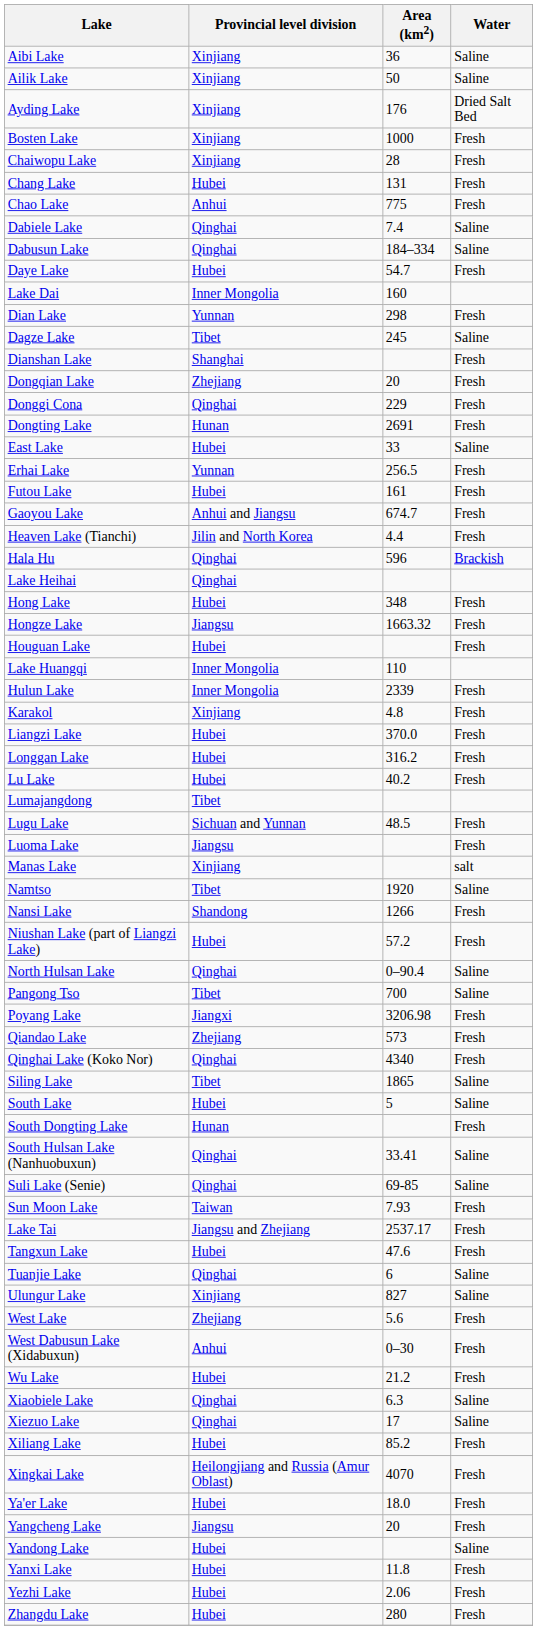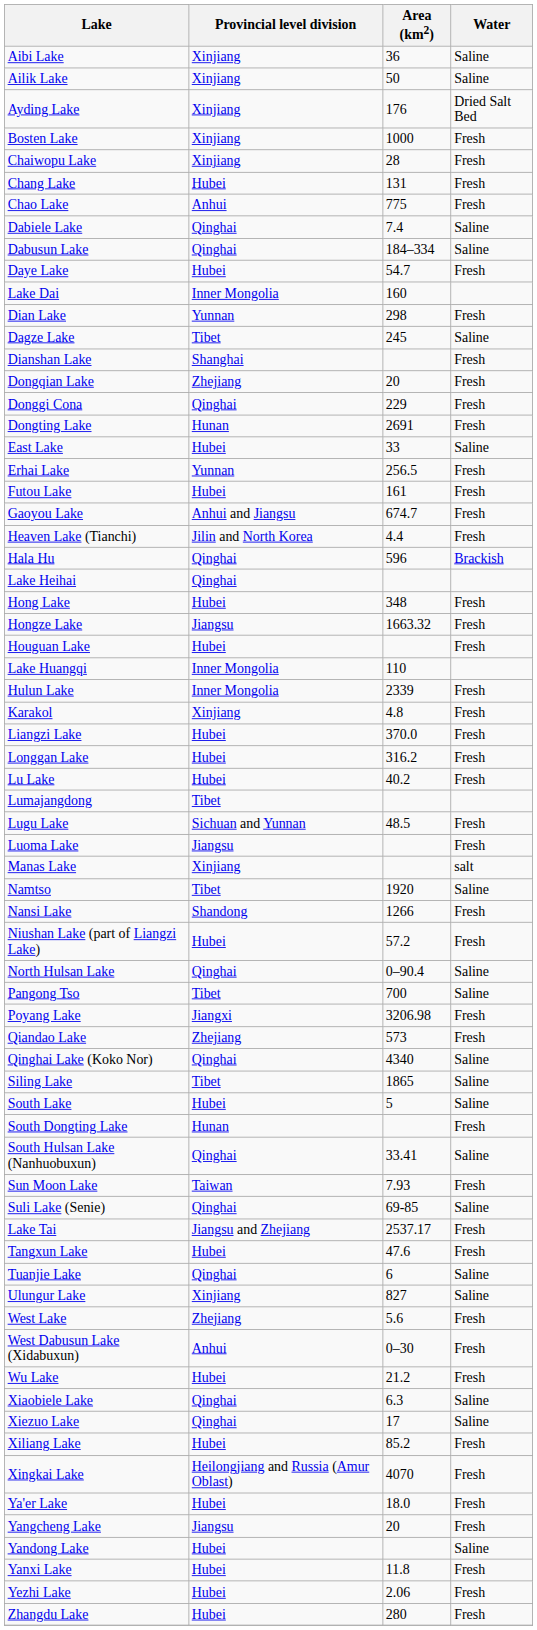 <table class="wikitable sortable">
 <tr>
 <th>Lake</th>
 <th>Provincial level division</th>
 <th>Area (km<sup>2</sup>)</th>
 <th>Water</th>
 </tr>
 <tr --->
 <td><a href='#'>Aibi Lake</a></td>
 <td><a href='#'>Xinjiang</a></td>
 <td>36</td>
 <td>Saline</td>
 </tr>
 <tr --->
 <td><a href='#'>Ailik Lake</a></td>
 <td><a href='#'>Xinjiang</a></td>
 <td>50</td>
 <td>Saline</td>
 </tr>
 <tr --->
 <td><a href='#'>Ayding Lake</a></td>
 <td><a href='#'>Xinjiang</a></td>
 <td>176</td>
 <td>Dried Salt Bed</td>
 </tr>
 <tr --->
 <td><a href='#'>Bosten Lake</a></td>
 <td><a href='#'>Xinjiang</a></td>
 <td>1000</td>
 <td>Fresh</td>
 </tr>
 <tr --->
 <td><a href='#'>Chaiwopu Lake</a></td>
 <td><a href='#'>Xinjiang</a></td>
 <td>28</td>
 <td>Fresh</td>
 </tr>
 <tr --->
 <td><a href='#'>Chang Lake</a></td>
 <td><a href='#'>Hubei</a></td>
 <td>131</td>
 <td>Fresh</td>
 </tr>
 <tr --->
 <td><a href='#'>Chao Lake</a></td>
 <td><a href='#'>Anhui</a></td>
 <td>775</td>
 <td>Fresh</td>
 </tr>
 <tr --->
 <td><a href='#'>Dabiele Lake</a></td>
 <td><a href='#'>Qinghai</a></td>
 <td>7.4</td>
 <td>Saline</td>
 </tr>
 <tr --->
 <td><a href='#'>Dabusun Lake</a></td>
 <td><a href='#'>Qinghai</a></td>
 <td>184–334</td>
 <td>Saline</td>
 </tr>
 <tr --->
 <td><a href='#'>Daye Lake</a></td>
 <td><a href='#'>Hubei</a></td>
 <td>54.7</td>
 <td>Fresh</td>
 </tr>
 <tr --->
 <td><a href='#'>Lake Dai</a></td>
 <td><a href='#'>Inner Mongolia</a></td>
 <td>160</td>
 <td></td>
 </tr>
 <tr --->
 <td><a href='#'>Dian Lake</a></td>
 <td><a href='#'>Yunnan</a></td>
 <td>298</td>
 <td>Fresh</td>
 </tr>
 <tr --->
 <td><a href='#'>Dagze Lake</a></td>
 <td><a href='#'>Tibet</a></td>
 <td>245</td>
 <td>Saline</td>
 </tr>
 <tr --->
 <td><a href='#'>Dianshan Lake</a></td>
 <td><a href='#'>Shanghai</a></td>
 <td></td>
 <td>Fresh</td>
 </tr>
 <tr --->
 <td><a href='#'>Dongqian Lake</a></td>
 <td><a href='#'>Zhejiang</a></td>
 <td>20</td>
 <td>Fresh</td>
 </tr>
 <tr>
 <td><a href='#'>Donggi Cona</a></td>
 <td><a href='#'>Qinghai</a></td>
 <td>229</td>
 <td>Fresh</td>
 </tr>
 <tr --->
 <td><a href='#'>Dongting Lake</a></td>
 <td><a href='#'>Hunan</a></td>
 <td>2691</td>
 <td>Fresh</td>
 </tr>
 <tr --->
 <td><a href='#'>East Lake</a></td>
 <td><a href='#'>Hubei</a></td>
 <td>33</td>
 <td>Saline</td>
 </tr>
 <tr --->
 <td><a href='#'>Erhai Lake</a></td>
 <td><a href='#'>Yunnan</a></td>
 <td>256.5</td>
 <td>Fresh</td>
 </tr>
 <tr --->
 <td><a href='#'>Futou Lake</a></td>
 <td><a href='#'>Hubei</a></td>
 <td>161</td>
 <td>Fresh</td>
 </tr>
 <tr --->
 <td><a href='#'>Gaoyou Lake</a></td>
 <td><a href='#'>Anhui</a> and <a href='#'>Jiangsu</a></td>
 <td>674.7</td>
 <td>Fresh</td>
 </tr>
 <tr --->
 <td><a href='#'>Heaven Lake</a> (Tianchi)</td>
 <td><a href='#'>Jilin</a> and <a href='#'>North Korea</a></td>
 <td>4.4</td>
 <td>Fresh</td>
 </tr>
 <tr>
 <td><a href='#'>Hala Hu</a></td>
 <td><a href='#'>Qinghai</a></td>
 <td>596</td>
 <td><a href='#'>Brackish</a></td>
 </tr>
 <tr --->
 <td><a href='#'>Lake Heihai</a></td>
 <td><a href='#'>Qinghai</a></td>
 <td></td>
 <td></td>
 </tr>
 <tr --->
 <td><a href='#'>Hong Lake</a></td>
 <td><a href='#'>Hubei</a></td>
 <td>348</td>
 <td>Fresh</td>
 </tr>
 <tr --->
 <td><a href='#'>Hongze Lake</a></td>
 <td><a href='#'>Jiangsu</a></td>
 <td>1663.32</td>
 <td>Fresh</td>
 </tr>
 <tr --->
 <td><a href='#'>Houguan Lake</a></td>
 <td><a href='#'>Hubei</a></td>
 <td></td>
 <td>Fresh</td>
 </tr>
 <tr --->
 <td><a href='#'>Lake Huangqi</a></td>
 <td><a href='#'>Inner Mongolia</a></td>
 <td>110</td>
 <td></td>
 </tr>
 <tr --->
 <td><a href='#'>Hulun Lake</a></td>
 <td><a href='#'>Inner Mongolia</a></td>
 <td>2339</td>
 <td>Fresh</td>
 </tr>
 <tr>
 <td><a href='#'>Karakol</a></td>
 <td><a href='#'>Xinjiang</a></td>
 <td>4.8</td>
 <td>Fresh</td>
 </tr>
 <tr --->
 <td><a href='#'>Liangzi Lake</a></td>
 <td><a href='#'>Hubei</a></td>
 <td>370.0</td>
 <td>Fresh</td>
 </tr>
 <tr --->
 <td><a href='#'>Longgan Lake</a></td>
 <td><a href='#'>Hubei</a></td>
 <td>316.2</td>
 <td>Fresh</td>
 </tr>
 <tr --->
 <td><a href='#'>Lu Lake</a></td>
 <td><a href='#'>Hubei</a></td>
 <td>40.2</td>
 <td>Fresh</td>
 </tr>
 <tr --->
 <td><a href='#'>Lumajangdong</a></td>
 <td><a href='#'>Tibet</a></td>
 <td></td>
 <td></td>
 </tr>
 <tr --->
 <td><a href='#'>Lugu Lake</a></td>
 <td><a href='#'>Sichuan</a> and <a href='#'>Yunnan</a></td>
 <td>48.5</td>
 <td>Fresh</td>
 </tr>
 <tr --->
 <td><a href='#'>Luoma Lake</a></td>
 <td><a href='#'>Jiangsu</a></td>
 <td></td>
 <td>Fresh</td>
 </tr>
 <tr --->
 <td><a href='#'>Manas Lake</a></td>
 <td><a href='#'>Xinjiang</a></td>
 <td></td>
 <td>salt</td>
 </tr>
 <tr --->
 <td><a href='#'>Namtso</a></td>
 <td><a href='#'>Tibet</a></td>
 <td>1920</td>
 <td>Saline</td>
 </tr>
 <tr --->
 <td><a href='#'>Nansi Lake</a></td>
 <td><a href='#'>Shandong</a></td>
 <td>1266</td>
 <td>Fresh</td>
 </tr>
 <tr --->
 <td><a href='#'>Niushan Lake</a> (part of <a href='#'>Liangzi Lake</a>)</td>
 <td><a href='#'>Hubei</a></td>
 <td>57.2</td>
 <td>Fresh</td>
 </tr>
 <tr --->
 <td><a href='#'>North Hulsan Lake</a></td>
 <td><a href='#'>Qinghai</a></td>
 <td>0–90.4</td>
 <td>Saline</td>
 </tr>
 <tr --->
 <td><a href='#'>Pangong Tso</a></td>
 <td><a href='#'>Tibet</a></td>
 <td>700</td>
 <td>Saline</td>
 </tr>
 <tr --->
 <td><a href='#'>Poyang Lake</a></td>
 <td><a href='#'>Jiangxi</a></td>
 <td>3206.98</td>
 <td>Fresh</td>
 </tr>
 <tr --->
 <td><a href='#'>Qiandao Lake</a></td>
 <td><a href='#'>Zhejiang</a></td>
 <td>573</td>
 <td>Fresh</td>
 </tr>
 <tr --->
 <td><a href='#'>Qinghai Lake</a> (Koko Nor)</td>
 <td><a href='#'>Qinghai</a></td>
 <td>4340</td>
-<td>Fresh</td>
+<td>Saline</td>
 </tr>
 <tr --->
 <td><a href='#'>Siling Lake</a></td>
 <td><a href='#'>Tibet</a></td>
 <td>1865</td>
 <td>Saline</td>
 </tr>
 <tr --->
 <td><a href='#'>South Lake</a></td>
 <td><a href='#'>Hubei</a></td>
 <td>5</td>
 <td>Saline</td>
 </tr>
 <tr --->
 <td><a href='#'>South Dongting Lake</a></td>
 <td><a href='#'>Hunan</a></td>
 <td></td>
 <td>Fresh</td>
 </tr>
 <tr --->
 <td><a href='#'>South Hulsan Lake</a> (Nanhuobuxun)</td>
 <td><a href='#'>Qinghai</a></td>
 <td>33.41</td>
 <td>Saline</td>
 </tr>
 <tr --->
+<td><a href='#'>Sun Moon Lake</a></td>
+<td><a href='#'>Taiwan</a></td>
+<td>7.93</td>
+<td>Fresh</td>
+</tr>
+<tr --->
 <td><a href='#'>Suli Lake</a> (Senie)</td>
 <td><a href='#'>Qinghai</a></td>
 <td>69-85</td>
 <td>Saline</td>
-</tr>
-<tr --->
-<td><a href='#'>Sun Moon Lake</a></td>
-<td><a href='#'>Taiwan</a></td>
-<td>7.93</td>
-<td>Fresh</td>
 </tr>
 <tr --->
 <td><a href='#'>Lake Tai</a></td>
 <td><a href='#'>Jiangsu</a> and <a href='#'>Zhejiang</a></td>
 <td>2537.17</td>
 <td>Fresh</td>
 </tr>
 <tr --->
 <td><a href='#'>Tangxun Lake</a></td>
 <td><a href='#'>Hubei</a></td>
 <td>47.6</td>
 <td>Fresh</td>
 </tr>
 <tr --->
 <td><a href='#'>Tuanjie Lake</a></td>
 <td><a href='#'>Qinghai</a></td>
 <td>6</td>
 <td>Saline</td>
 </tr>
 <tr>
 <td><a href='#'>Ulungur Lake</a></td>
 <td><a href='#'>Xinjiang</a></td>
 <td>827</td>
 <td>Saline</td>
 </tr>
 <tr --->
 <td><a href='#'>West Lake</a></td>
 <td><a href='#'>Zhejiang</a></td>
 <td>5.6</td>
 <td>Fresh</td>
 </tr>
 <tr --->
 <td><a href='#'>West Dabusun Lake</a> (Xidabuxun)</td>
 <td><a href='#'>Anhui</a></td>
 <td>0–30</td>
 <td>Fresh</td>
 </tr>
 <tr --->
 <td><a href='#'>Wu Lake</a></td>
 <td><a href='#'>Hubei</a></td>
 <td>21.2</td>
 <td>Fresh</td>
 </tr>
 <tr --->
 <td><a href='#'>Xiaobiele Lake</a></td>
 <td><a href='#'>Qinghai</a></td>
 <td>6.3</td>
 <td>Saline</td>
 </tr>
 <tr --->
 <td><a href='#'>Xiezuo Lake</a></td>
 <td><a href='#'>Qinghai</a></td>
 <td>17</td>
 <td>Saline</td>
 </tr>
 <tr --->
 <td><a href='#'>Xiliang Lake</a></td>
 <td><a href='#'>Hubei</a></td>
 <td>85.2</td>
 <td>Fresh</td>
 </tr>
 <tr --->
 <td><a href='#'>Xingkai Lake</a></td>
 <td><a href='#'>Heilongjiang</a> and <a href='#'>Russia</a> (<a href='#'>Amur Oblast</a>)</td>
 <td>4070</td>
 <td>Fresh</td>
 </tr>
 <tr --->
 <td><a href='#'>Ya'er Lake</a></td>
 <td><a href='#'>Hubei</a></td>
 <td>18.0</td>
 <td>Fresh</td>
 </tr>
 <tr --->
 <td><a href='#'>Yangcheng Lake</a></td>
 <td><a href='#'>Jiangsu</a></td>
 <td>20</td>
 <td>Fresh</td>
 </tr>
 <tr --->
 <td><a href='#'>Yandong Lake</a></td>
 <td><a href='#'>Hubei</a></td>
 <td></td>
 <td>Saline</td>
 </tr>
 <tr --->
 <td><a href='#'>Yanxi Lake</a></td>
 <td><a href='#'>Hubei</a></td>
 <td>11.8</td>
 <td>Fresh</td>
 </tr>
 <tr --->
 <td><a href='#'>Yezhi Lake</a></td>
 <td><a href='#'>Hubei</a></td>
 <td>2.06</td>
 <td>Fresh</td>
 </tr>
 <tr --->
 <td><a href='#'>Zhangdu Lake</a></td>
 <td><a href='#'>Hubei</a></td>
 <td>280</td>
 <td>Fresh</td>
 </tr>
 <tr --->
 </tr>
 </table>
